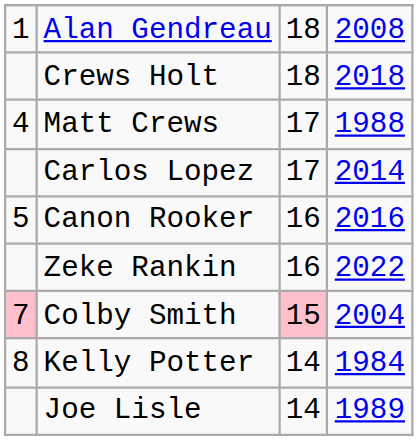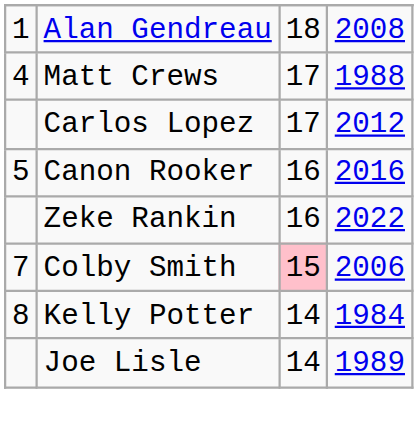 <table class="wikitable">
 <tr>
 </tr>
 <tr>
 <td>1</td>
 <td><a href='#'>Alan Gendreau</a></td>
 <td>18</td>
 <td><a href='#'>2008</a></td>
-</tr>
-<tr>
-<td></td>
-<td>Crews Holt</td>
-<td>18</td>
-<td><a href='#'>2018</a></td>
 </tr>
 <tr>
 <td>4</td>
 <td>Matt Crews</td>
 <td>17</td>
 <td><a href='#'>1988</a></td>
 </tr>
 <tr>
 <td></td>
 <td>Carlos Lopez</td>
 <td>17</td>
-<td><a href='#'>2014</a></td>
+<td><a href='#'>2012</a></td>
 </tr>
 <tr>
 <td>5</td>
 <td>Canon Rooker</td>
 <td>16 </td>
 <td><a href='#'>2016</a></td>
 </tr>
 <tr>
 <td></td>
 <td>Zeke Rankin</td>
 <td>16</td>
 <td><a href='#'>2022</a></td>
 </tr>
 <tr>
-<td style="background: pink;">7</td>
+<td>7</td>
 <td>Colby Smith</td>
 <td style="background: pink;">15</td>
-<td><a href='#'>2004</a></td>
+<td><a href='#'>2006</a></td>
 </tr>
 <tr>
 <td>8</td>
 <td>Kelly Potter</td>
 <td>14</td>
 <td><a href='#'>1984</a></td>
 </tr>
 <tr>
 <td></td>
 <td>Joe Lisle</td>
 <td>14</td>
 <td><a href='#'>1989</a></td>
 </tr>
 </table>
